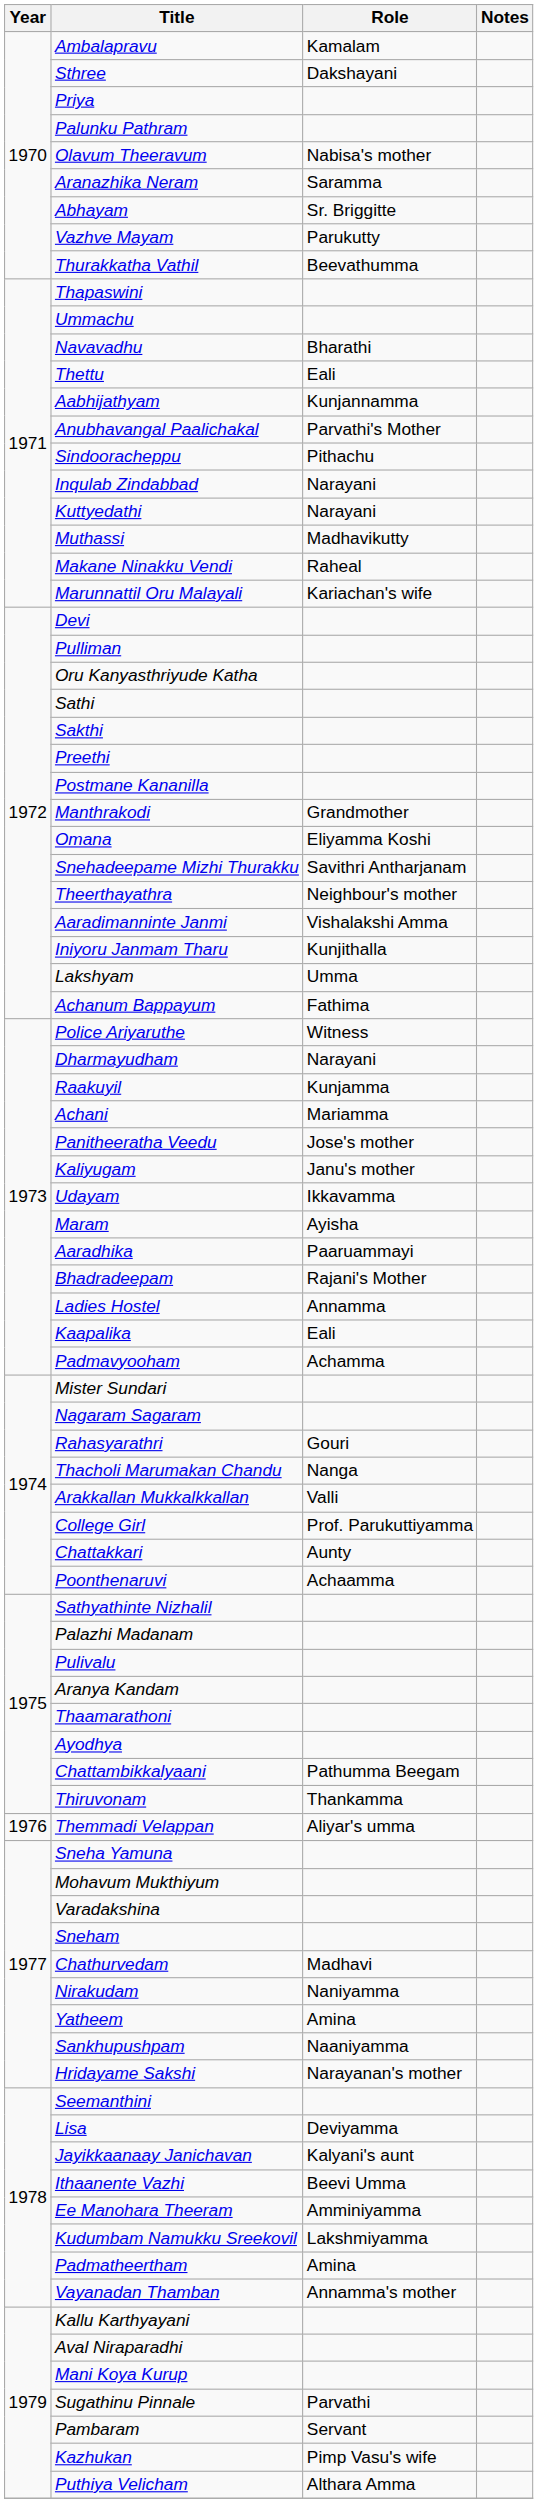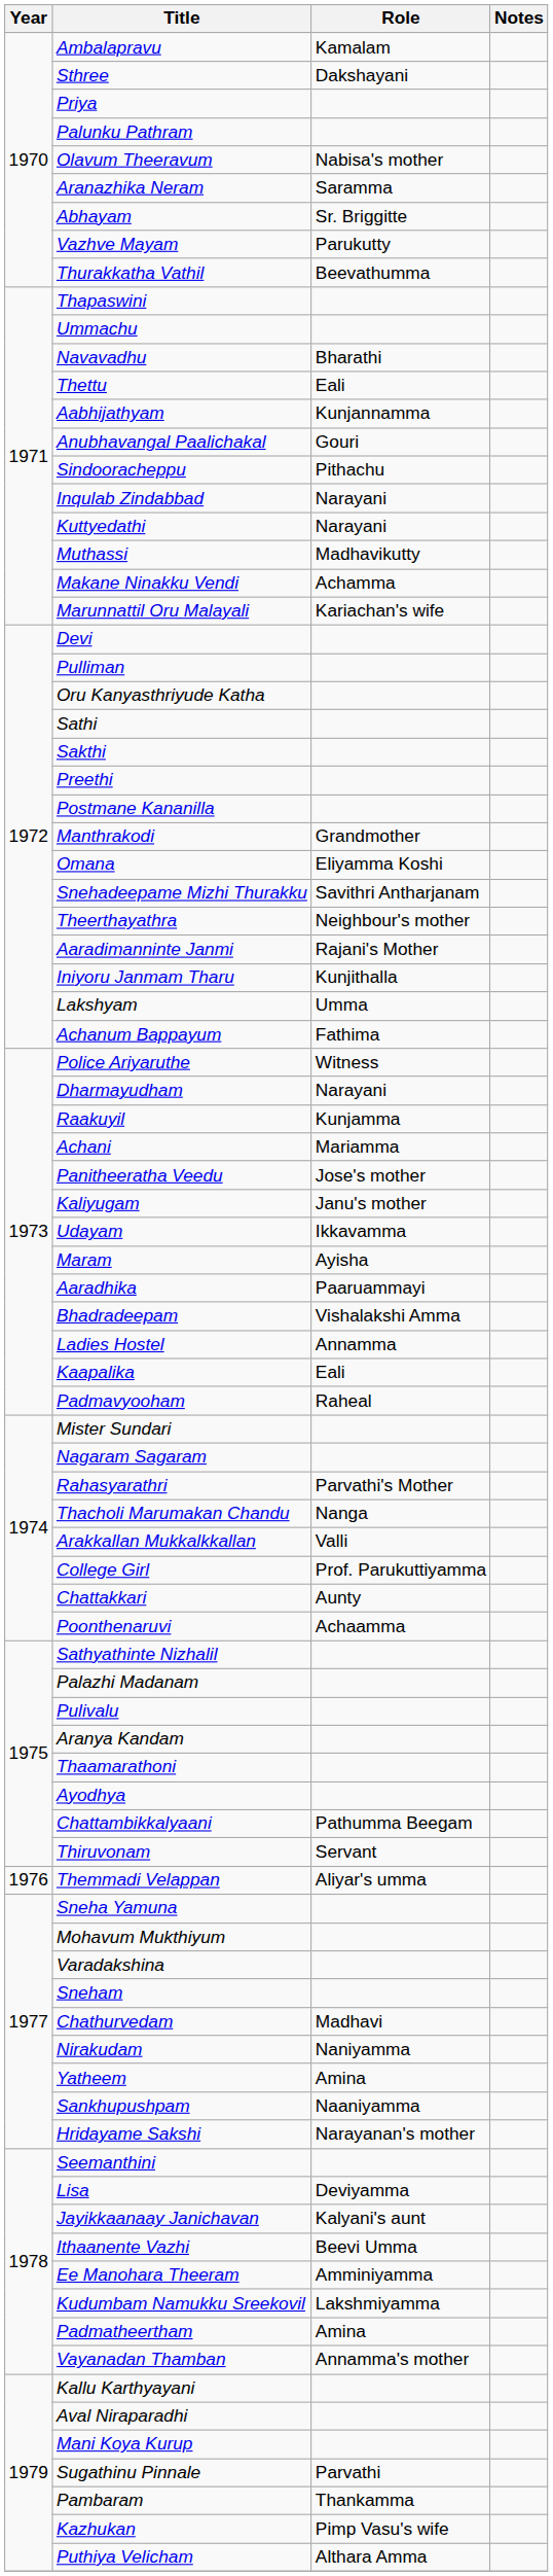 <table class="wikitable sortable">
 <tr>
 <th>Year</th>
 <th>Title</th>
 <th>Role</th>
 <th class="unsortable">Notes</th>
 </tr>
 <tr>
 <td rowspan=9>1970</td>
 <td><em><a href='#'>Ambalapravu</a></em></td>
 <td>Kamalam</td>
 <td></td>
 </tr>
 <tr>
 <td><em><a href='#'>Sthree</a></em></td>
 <td>Dakshayani</td>
 <td></td>
 </tr>
 <tr>
 <td><em><a href='#'>Priya</a></em></td>
 <td></td>
 <td></td>
 </tr>
 <tr>
 <td><em><a href='#'>Palunku Pathram</a></em></td>
 <td></td>
 <td></td>
 </tr>
 <tr>
 <td><em><a href='#'>Olavum Theeravum</a></em></td>
 <td>Nabisa's mother</td>
 <td></td>
 </tr>
 <tr>
 <td><em><a href='#'>Aranazhika Neram</a></em></td>
 <td>Saramma</td>
 <td></td>
 </tr>
 <tr>
 <td><em><a href='#'>Abhayam</a></em></td>
 <td>Sr. Briggitte</td>
 <td></td>
 </tr>
 <tr>
 <td><em><a href='#'>Vazhve Mayam</a></em></td>
 <td>Parukutty</td>
 <td></td>
 </tr>
 <tr>
 <td><em><a href='#'>Thurakkatha Vathil</a></em></td>
 <td>Beevathumma</td>
 <td></td>
 </tr>
 <tr>
 <td rowspan=12>1971</td>
 <td><em><a href='#'>Thapaswini</a></em></td>
 <td></td>
 <td></td>
 </tr>
 <tr>
 <td><em><a href='#'>Ummachu</a></em></td>
 <td></td>
 <td></td>
 </tr>
 <tr>
 <td><em><a href='#'>Navavadhu</a></em></td>
 <td>Bharathi</td>
 <td></td>
 </tr>
 <tr>
 <td><em><a href='#'>Thettu</a></em></td>
 <td>Eali</td>
 <td></td>
 </tr>
 <tr>
 <td><em><a href='#'>Aabhijathyam</a></em></td>
 <td>Kunjannamma</td>
 <td></td>
 </tr>
 <tr>
 <td><em><a href='#'>Anubhavangal Paalichakal</a></em></td>
-<td>Parvathi's Mother</td>
+<td>Gouri</td>
 <td></td>
 </tr>
 <tr>
 <td><em><a href='#'>Sindooracheppu</a></em></td>
 <td>Pithachu</td>
 <td></td>
 </tr>
 <tr>
 <td><em><a href='#'>Inqulab Zindabbad</a></em></td>
 <td>Narayani</td>
 <td></td>
 </tr>
 <tr>
 <td><em><a href='#'>Kuttyedathi</a></em></td>
 <td>Narayani</td>
 <td></td>
 </tr>
 <tr>
 <td><em><a href='#'>Muthassi</a></em></td>
 <td>Madhavikutty</td>
 <td></td>
 </tr>
 <tr>
 <td><em><a href='#'>Makane Ninakku Vendi</a></em></td>
-<td>Raheal</td>
+<td>Achamma</td>
 <td></td>
 </tr>
 <tr>
 <td><em><a href='#'>Marunnattil Oru Malayali</a></em></td>
 <td>Kariachan's wife</td>
 <td></td>
 </tr>
 <tr>
 <td rowspan=15>1972</td>
 <td><em><a href='#'>Devi</a></em></td>
 <td></td>
 <td></td>
 </tr>
 <tr>
 <td><em><a href='#'>Pulliman</a></em></td>
 <td></td>
 <td></td>
 </tr>
 <tr>
 <td><em>Oru Kanyasthriyude Katha</em></td>
 <td></td>
 <td></td>
 </tr>
 <tr>
 <td><em>Sathi</em></td>
 <td></td>
 <td></td>
 </tr>
 <tr>
 <td><em><a href='#'>Sakthi</a></em></td>
 <td></td>
 <td></td>
 </tr>
 <tr>
 <td><em><a href='#'>Preethi</a></em></td>
 <td></td>
 <td></td>
 </tr>
 <tr>
 <td><em><a href='#'>Postmane Kananilla</a></em></td>
 <td></td>
 <td></td>
 </tr>
 <tr>
 <td><em><a href='#'>Manthrakodi</a></em></td>
 <td>Grandmother</td>
 <td></td>
 </tr>
 <tr>
 <td><em><a href='#'>Omana</a></em></td>
 <td>Eliyamma Koshi</td>
 <td></td>
 </tr>
 <tr>
 <td><em><a href='#'>Snehadeepame Mizhi Thurakku</a></em></td>
 <td>Savithri Antharjanam</td>
 <td></td>
 </tr>
 <tr>
 <td><em><a href='#'>Theerthayathra</a></em></td>
 <td>Neighbour's mother</td>
 <td></td>
 </tr>
 <tr>
 <td><em><a href='#'>Aaradimanninte Janmi</a></em></td>
-<td>Vishalakshi Amma</td>
+<td>Rajani's Mother</td>
 <td></td>
 </tr>
 <tr>
 <td><em><a href='#'>Iniyoru Janmam Tharu</a></em></td>
 <td>Kunjithalla</td>
 <td></td>
 </tr>
 <tr>
 <td><em>Lakshyam</em></td>
 <td>Umma</td>
 <td></td>
 </tr>
 <tr>
 <td><em><a href='#'>Achanum Bappayum</a></em></td>
 <td>Fathima</td>
 <td></td>
 </tr>
 <tr>
 <td rowspan=13>1973</td>
 <td><em><a href='#'>Police Ariyaruthe</a></em></td>
 <td>Witness</td>
 <td></td>
 </tr>
 <tr>
 <td><em><a href='#'>Dharmayudham</a></em></td>
 <td>Narayani</td>
 <td></td>
 </tr>
 <tr>
 <td><em><a href='#'>Raakuyil</a></em></td>
 <td>Kunjamma</td>
 <td></td>
 </tr>
 <tr>
 <td><em><a href='#'>Achani</a></em></td>
 <td>Mariamma</td>
 <td></td>
 </tr>
 <tr>
 <td><em><a href='#'>Panitheeratha Veedu</a></em></td>
 <td>Jose's mother</td>
 <td></td>
 </tr>
 <tr>
 <td><em><a href='#'>Kaliyugam</a></em></td>
 <td>Janu's mother</td>
 <td></td>
 </tr>
 <tr>
 <td><em><a href='#'>Udayam</a></em></td>
 <td>Ikkavamma</td>
 <td></td>
 </tr>
 <tr>
 <td><em><a href='#'>Maram</a></em></td>
 <td>Ayisha</td>
 <td></td>
 </tr>
 <tr>
 <td><em><a href='#'>Aaradhika</a></em></td>
 <td>Paaruammayi</td>
 <td></td>
 </tr>
 <tr>
 <td><em><a href='#'>Bhadradeepam</a></em></td>
-<td>Rajani's Mother</td>
+<td>Vishalakshi Amma</td>
 <td></td>
 </tr>
 <tr>
 <td><em><a href='#'>Ladies Hostel</a></em></td>
 <td>Annamma</td>
 <td></td>
 </tr>
 <tr>
 <td><em><a href='#'>Kaapalika</a></em></td>
 <td>Eali</td>
 <td></td>
 </tr>
 <tr>
 <td><em><a href='#'>Padmavyooham</a></em></td>
-<td>Achamma</td>
+<td>Raheal</td>
 <td></td>
 </tr>
 <tr>
 <td rowspan=8>1974</td>
 <td><em>Mister Sundari</em></td>
 <td></td>
 <td></td>
 </tr>
 <tr>
 <td><em><a href='#'>Nagaram Sagaram</a></em></td>
 <td></td>
 <td></td>
 </tr>
 <tr>
 <td><em><a href='#'>Rahasyarathri</a></em></td>
-<td>Gouri</td>
+<td>Parvathi's Mother</td>
 <td></td>
 </tr>
 <tr>
 <td><em><a href='#'>Thacholi Marumakan Chandu</a></em></td>
 <td>Nanga</td>
 <td></td>
 </tr>
 <tr>
 <td><em><a href='#'>Arakkallan Mukkalkkallan</a></em></td>
 <td>Valli</td>
 <td></td>
 </tr>
 <tr>
 <td><em><a href='#'>College Girl</a></em></td>
 <td>Prof. Parukuttiyamma</td>
 <td></td>
 </tr>
 <tr>
 <td><em><a href='#'>Chattakkari</a></em></td>
 <td>Aunty</td>
 <td></td>
 </tr>
 <tr>
 <td><em><a href='#'>Poonthenaruvi</a></em></td>
 <td>Achaamma</td>
 <td></td>
 </tr>
 <tr>
 <td rowspan=8>1975</td>
 <td><em><a href='#'>Sathyathinte Nizhalil</a></em></td>
 <td></td>
 <td></td>
 </tr>
 <tr>
 <td><em>Palazhi Madanam</em></td>
 <td></td>
 <td></td>
 </tr>
 <tr>
 <td><em><a href='#'>Pulivalu</a></em></td>
 <td></td>
 <td></td>
 </tr>
 <tr>
 <td><em>Aranya Kandam</em></td>
 <td></td>
 <td></td>
 </tr>
 <tr>
 <td><em><a href='#'>Thaamarathoni</a></em></td>
 <td></td>
 <td></td>
 </tr>
 <tr>
 <td><em><a href='#'>Ayodhya</a></em></td>
 <td></td>
 <td></td>
 </tr>
 <tr>
 <td><em><a href='#'>Chattambikkalyaani</a></em></td>
 <td>Pathumma Beegam</td>
 <td></td>
 </tr>
 <tr>
 <td><em><a href='#'>Thiruvonam</a></em></td>
-<td>Thankamma</td>
+<td>Servant</td>
 <td></td>
 </tr>
 <tr>
 <td>1976</td>
 <td><em><a href='#'>Themmadi Velappan</a></em></td>
 <td>Aliyar's umma</td>
 <td></td>
 </tr>
 <tr>
 <td rowspan=9>1977</td>
 <td><em><a href='#'>Sneha Yamuna</a></em></td>
 <td></td>
 <td></td>
 </tr>
 <tr>
 <td><em>Mohavum Mukthiyum</em></td>
 <td></td>
 <td></td>
 </tr>
 <tr>
 <td><em>Varadakshina</em></td>
 <td></td>
 <td></td>
 </tr>
 <tr>
 <td><em><a href='#'>Sneham</a></em></td>
 <td></td>
 <td></td>
 </tr>
 <tr>
 <td><em><a href='#'>Chathurvedam</a></em></td>
 <td>Madhavi</td>
 <td></td>
 </tr>
 <tr>
 <td><em><a href='#'>Nirakudam</a></em></td>
 <td>Naniyamma</td>
 <td></td>
 </tr>
 <tr>
 <td><em><a href='#'>Yatheem</a></em></td>
 <td>Amina</td>
 <td></td>
 </tr>
 <tr>
 <td><em><a href='#'>Sankhupushpam</a></em></td>
 <td>Naaniyamma</td>
 <td></td>
 </tr>
 <tr>
 <td><em><a href='#'>Hridayame Sakshi</a></em></td>
 <td>Narayanan's mother</td>
 <td></td>
 </tr>
 <tr>
 <td rowspan=8>1978</td>
 <td><em><a href='#'>Seemanthini</a></em></td>
 <td></td>
 <td></td>
 </tr>
 <tr>
 <td><em><a href='#'>Lisa</a></em></td>
 <td>Deviyamma</td>
 <td></td>
 </tr>
 <tr>
 <td><em><a href='#'>Jayikkaanaay Janichavan</a></em></td>
 <td>Kalyani's aunt</td>
 <td></td>
 </tr>
 <tr>
 <td><em><a href='#'>Ithaanente Vazhi</a></em></td>
 <td>Beevi Umma</td>
 <td></td>
 </tr>
 <tr>
 <td><em><a href='#'>Ee Manohara Theeram</a></em></td>
 <td>Amminiyamma</td>
 <td></td>
 </tr>
 <tr>
 <td><em><a href='#'>Kudumbam Namukku Sreekovil</a></em></td>
 <td>Lakshmiyamma</td>
 <td></td>
 </tr>
 <tr>
 <td><em><a href='#'>Padmatheertham</a></em></td>
 <td>Amina</td>
 <td></td>
 </tr>
 <tr>
 <td><em><a href='#'>Vayanadan Thamban</a></em></td>
 <td>Annamma's mother</td>
 <td></td>
 </tr>
 <tr>
 <td rowspan=7>1979</td>
 <td><em>Kallu Karthyayani</em></td>
 <td></td>
 <td></td>
 </tr>
 <tr>
 <td><em>Aval Niraparadhi</em></td>
 <td></td>
 <td></td>
 </tr>
 <tr>
 <td><em><a href='#'>Mani Koya Kurup</a></em></td>
 <td></td>
 <td></td>
 </tr>
 <tr>
 <td><em>Sugathinu Pinnale</em></td>
 <td>Parvathi</td>
 <td></td>
 </tr>
 <tr>
 <td><em>Pambaram</em></td>
-<td>Servant</td>
+<td>Thankamma</td>
 <td></td>
 </tr>
 <tr>
 <td><em><a href='#'>Kazhukan</a></em></td>
 <td>Pimp Vasu's wife</td>
 <td></td>
 </tr>
 <tr>
 <td><em><a href='#'>Puthiya Velicham</a></em></td>
 <td>Althara Amma</td>
 <td></td>
 </tr>
 <tr>
 </tr>
 </table>
